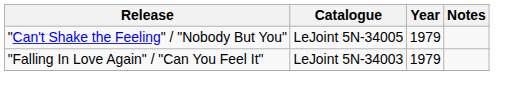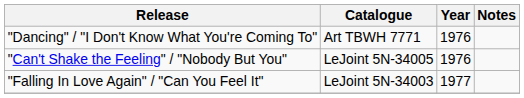 <table class="wikitable plainrowheaders sortable">
 <tr>
 <th scope="col">Release</th>
 <th scope="col">Catalogue</th>
 <th scope="col">Year</th>
 <th scope="col" class="unsortable">Notes</th>
 </tr>
 <tr>
+<td>"Dancing" / "I Don't Know What You're Coming To"</td>
+<td>Art TBWH 7771</td>
+<td>1976</td>
+<td></td>
+</tr>
+<tr>
 <td>"<a href='#'>Can't Shake the Feeling</a>" / "Nobody But You"</td>
 <td>LeJoint  5N-34005</td>
-<td>1979</td>
+<td>1976</td>
 <td></td>
 </tr>
 <tr>
 <td>"Falling In Love Again" / "Can You Feel It"</td>
 <td>LeJoint 5N-34003</td>
-<td>1979</td>
+<td>1977</td>
 <td></td>
 </tr>
 <tr>
 </tr>
 </table>
